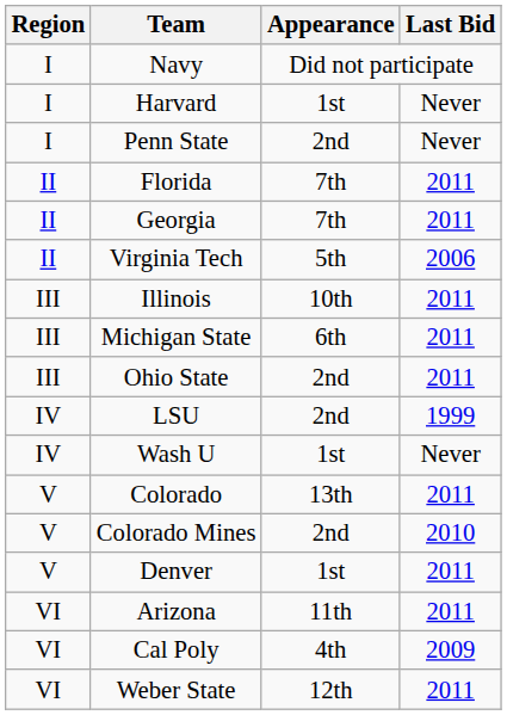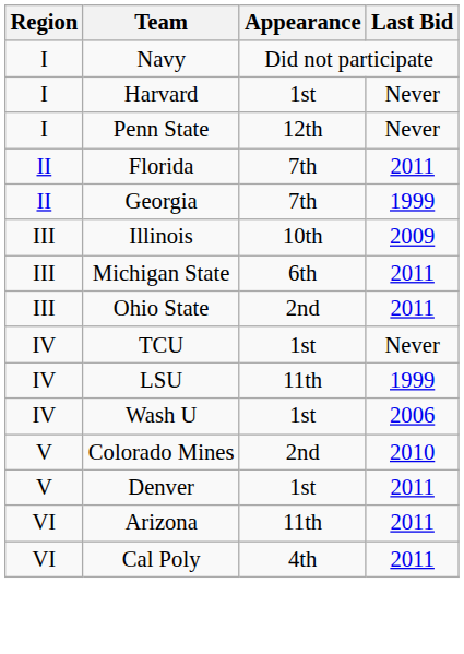 <table class="wikitable sortable" style="text-align:center">
 <tr>
 <th>Region</th>
 <th>Team</th>
 <th>Appearance</th>
 <th>Last Bid</th>
 </tr>
 <tr>
 <td>I</td>
 <td>Navy</td>
 <td colspan="2">Did not participate</td>
 </tr>
 <tr>
 <td>I</td>
 <td>Harvard</td>
 <td>1st</td>
 <td>Never</td>
 </tr>
 <tr>
 <td>I</td>
 <td>Penn State</td>
-<td>2nd</td>
+<td>12th</td>
 <td>Never</td>
 </tr>
 <tr>
 <td><a href='#'>II</a></td>
 <td>Florida</td>
 <td>7th</td>
 <td><a href='#'>2011</a></td>
 </tr>
 <tr>
 <td><a href='#'>II</a></td>
 <td>Georgia</td>
 <td>7th</td>
-<td><a href='#'>2011</a></td>
-</tr>
-<tr>
-<td><a href='#'>II</a></td>
-<td>Virginia Tech</td>
-<td>5th</td>
-<td><a href='#'>2006</a></td>
+<td><a href='#'>1999</a></td>
 </tr>
 <tr>
 <td>III</td>
 <td>Illinois</td>
 <td>10th</td>
-<td><a href='#'>2011</a></td>
+<td><a href='#'>2009</a></td>
 </tr>
 <tr>
 <td>III</td>
 <td>Michigan State</td>
 <td>6th</td>
 <td><a href='#'>2011</a></td>
 </tr>
 <tr>
 <td>III</td>
 <td>Ohio State</td>
 <td>2nd</td>
 <td><a href='#'>2011</a></td>
 </tr>
 <tr>
 <td>IV</td>
+<td>TCU</td>
+<td>1st</td>
+<td>Never</td>
+</tr>
+<tr>
+<td>IV</td>
 <td>LSU</td>
-<td>2nd</td>
+<td>11th</td>
 <td><a href='#'>1999</a></td>
 </tr>
 <tr>
 <td>IV</td>
 <td>Wash U</td>
 <td>1st</td>
-<td>Never</td>
-</tr>
-<tr>
-<td>V</td>
-<td>Colorado</td>
-<td>13th</td>
-<td><a href='#'>2011</a></td>
+<td><a href='#'>2006</a></td>
 </tr>
 <tr>
 <td>V</td>
 <td>Colorado Mines</td>
 <td>2nd</td>
 <td><a href='#'>2010</a></td>
 </tr>
 <tr>
 <td>V</td>
 <td>Denver</td>
 <td>1st</td>
 <td><a href='#'>2011</a></td>
 </tr>
 <tr>
 <td>VI</td>
 <td>Arizona</td>
 <td>11th</td>
 <td><a href='#'>2011</a></td>
 </tr>
 <tr>
 <td>VI</td>
 <td>Cal Poly</td>
 <td>4th</td>
-<td><a href='#'>2009</a></td>
-</tr>
-<tr>
-<td>VI</td>
-<td>Weber State</td>
-<td>12th</td>
 <td><a href='#'>2011</a></td>
 </tr>
 </table>
